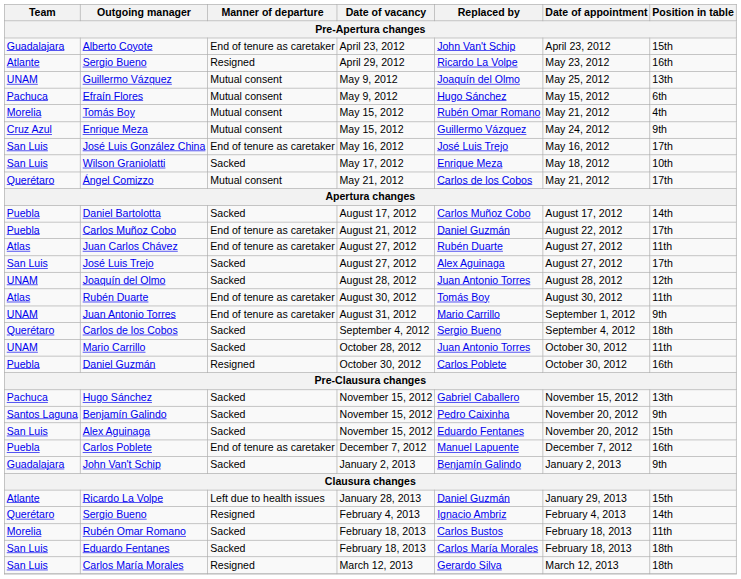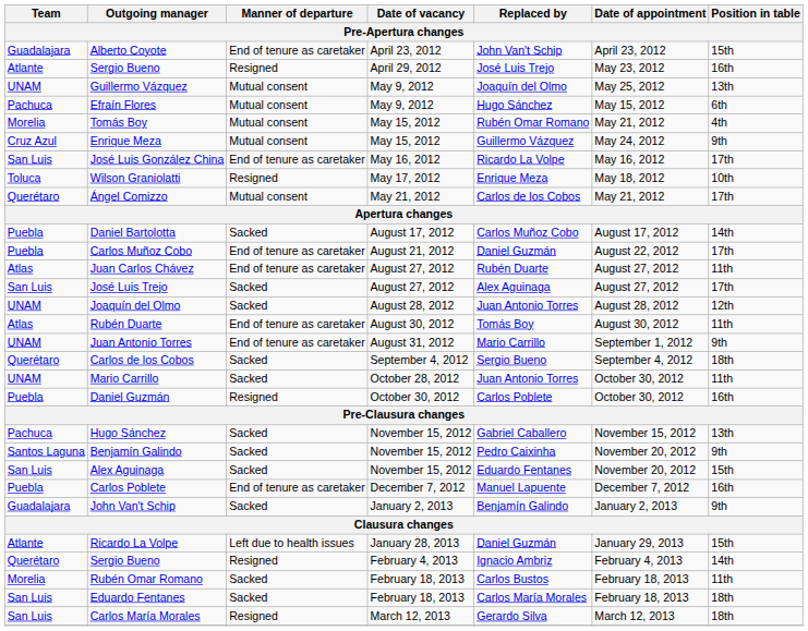 <table class="wikitable">
 <tr>
 <th>Team</th>
 <th>Outgoing manager</th>
 <th>Manner of departure</th>
 <th>Date of vacancy</th>
 <th>Replaced by</th>
 <th>Date of appointment</th>
 <th>Position in table</th>
 </tr>
 <tr>
 <th colspan=7>Pre-Apertura changes</th>
 </tr>
 <tr>
 <td><a href='#'>Guadalajara</a></td>
 <td> <a href='#'>Alberto Coyote</a></td>
 <td>End of tenure as caretaker</td>
 <td>April 23, 2012</td>
 <td> <a href='#'>John Van't Schip</a></td>
 <td>April 23, 2012</td>
 <td>15th</td>
 </tr>
 <tr>
 <td><a href='#'>Atlante</a></td>
 <td> <a href='#'>Sergio Bueno</a></td>
 <td>Resigned</td>
 <td>April 29, 2012</td>
-<td> <a href='#'>Ricardo La Volpe</a></td>
+<td> <a href='#'>José Luis Trejo</a></td>
 <td>May 23, 2012</td>
 <td>16th</td>
 </tr>
 <tr>
 <td><a href='#'>UNAM</a></td>
 <td> <a href='#'>Guillermo Vázquez</a></td>
 <td>Mutual consent</td>
 <td>May 9, 2012</td>
 <td> <a href='#'>Joaquín del Olmo</a></td>
 <td>May 25, 2012</td>
 <td>13th</td>
 </tr>
 <tr>
 <td><a href='#'>Pachuca</a></td>
 <td> <a href='#'>Efraín Flores</a></td>
 <td>Mutual consent</td>
 <td>May 9, 2012</td>
 <td> <a href='#'>Hugo Sánchez</a></td>
 <td>May 15, 2012</td>
 <td>6th</td>
 </tr>
 <tr>
 <td><a href='#'>Morelia</a></td>
 <td> <a href='#'>Tomás Boy</a></td>
 <td>Mutual consent</td>
 <td>May 15, 2012</td>
 <td> <a href='#'>Rubén Omar Romano</a></td>
 <td>May 21, 2012</td>
 <td>4th</td>
 </tr>
 <tr>
 <td><a href='#'>Cruz Azul</a></td>
 <td> <a href='#'>Enrique Meza</a></td>
 <td>Mutual consent</td>
 <td>May 15, 2012</td>
 <td> <a href='#'>Guillermo Vázquez</a></td>
 <td>May 24, 2012</td>
 <td>9th</td>
 </tr>
 <tr>
 <td><a href='#'>San Luis</a></td>
 <td> <a href='#'>José Luis González China</a></td>
 <td>End of tenure as caretaker</td>
 <td>May 16, 2012</td>
-<td> <a href='#'>José Luis Trejo</a></td>
+<td> <a href='#'>Ricardo La Volpe</a></td>
 <td>May 16, 2012</td>
 <td>17th</td>
 </tr>
 <tr>
-<td><a href='#'>San Luis</a></td>
+<td><a href='#'>Toluca</a></td>
 <td> <a href='#'>Wilson Graniolatti</a></td>
-<td>Sacked</td>
+<td>Resigned</td>
 <td>May 17, 2012</td>
 <td> <a href='#'>Enrique Meza</a></td>
 <td>May 18, 2012</td>
 <td>10th</td>
 </tr>
 <tr>
 <td><a href='#'>Querétaro</a></td>
 <td> <a href='#'>Ángel Comizzo</a></td>
 <td>Mutual consent</td>
 <td>May 21, 2012</td>
 <td> <a href='#'>Carlos de los Cobos</a></td>
 <td>May 21, 2012</td>
 <td>17th</td>
 </tr>
 <tr>
 <th colspan=7>Apertura changes</th>
 </tr>
 <tr>
 <td><a href='#'>Puebla</a></td>
 <td> <a href='#'>Daniel Bartolotta</a></td>
 <td>Sacked</td>
 <td>August 17, 2012</td>
 <td> <a href='#'>Carlos Muñoz Cobo</a></td>
 <td>August 17, 2012</td>
 <td>14th</td>
 </tr>
 <tr>
 <td><a href='#'>Puebla</a></td>
 <td> <a href='#'>Carlos Muñoz Cobo</a></td>
 <td>End of tenure as caretaker</td>
 <td>August 21, 2012</td>
 <td> <a href='#'>Daniel Guzmán</a></td>
 <td>August 22, 2012</td>
 <td>17th</td>
 </tr>
 <tr>
 <td><a href='#'>Atlas</a></td>
 <td> <a href='#'>Juan Carlos Chávez</a></td>
 <td>End of tenure as caretaker</td>
 <td>August 27, 2012</td>
 <td> <a href='#'>Rubén Duarte</a></td>
 <td>August 27, 2012</td>
 <td>11th</td>
 </tr>
 <tr>
 <td><a href='#'>San Luis</a></td>
 <td> <a href='#'>José Luis Trejo</a></td>
 <td>Sacked</td>
 <td>August 27, 2012</td>
 <td> <a href='#'>Alex Aguinaga</a></td>
 <td>August 27, 2012</td>
 <td>17th</td>
 </tr>
 <tr>
 <td><a href='#'>UNAM</a></td>
 <td> <a href='#'>Joaquín del Olmo</a></td>
 <td>Sacked</td>
 <td>August 28, 2012</td>
 <td> <a href='#'>Juan Antonio Torres</a></td>
 <td>August 28, 2012</td>
 <td>12th</td>
 </tr>
 <tr>
 <td><a href='#'>Atlas</a></td>
 <td> <a href='#'>Rubén Duarte</a></td>
 <td>End of tenure as caretaker</td>
 <td>August 30, 2012</td>
 <td> <a href='#'>Tomás Boy</a></td>
 <td>August 30, 2012</td>
 <td>11th</td>
 </tr>
 <tr>
 <td><a href='#'>UNAM</a></td>
 <td> <a href='#'>Juan Antonio Torres</a></td>
 <td>End of tenure as caretaker</td>
 <td>August 31, 2012</td>
 <td> <a href='#'>Mario Carrillo</a></td>
 <td>September 1, 2012</td>
 <td>9th</td>
 </tr>
 <tr>
 <td><a href='#'>Querétaro</a></td>
 <td> <a href='#'>Carlos de los Cobos</a></td>
 <td>Sacked</td>
 <td>September 4, 2012</td>
 <td> <a href='#'>Sergio Bueno</a></td>
 <td>September 4, 2012</td>
 <td>18th</td>
 </tr>
 <tr>
 <td><a href='#'>UNAM</a></td>
 <td> <a href='#'>Mario Carrillo</a></td>
 <td>Sacked</td>
 <td>October 28, 2012</td>
 <td> <a href='#'>Juan Antonio Torres</a></td>
 <td>October 30, 2012</td>
 <td>11th</td>
 </tr>
 <tr>
 <td><a href='#'>Puebla</a></td>
 <td> <a href='#'>Daniel Guzmán</a></td>
 <td>Resigned</td>
 <td>October 30, 2012</td>
 <td> <a href='#'>Carlos Poblete</a></td>
 <td>October 30, 2012</td>
 <td>16th</td>
 </tr>
 <tr>
 <th colspan=7>Pre-Clausura changes</th>
 </tr>
 <tr>
 <td><a href='#'>Pachuca</a></td>
 <td> <a href='#'>Hugo Sánchez</a></td>
 <td>Sacked</td>
 <td>November 15, 2012</td>
 <td> <a href='#'>Gabriel Caballero</a></td>
 <td>November 15, 2012</td>
 <td>13th</td>
 </tr>
 <tr>
 <td><a href='#'>Santos Laguna</a></td>
 <td> <a href='#'>Benjamín Galindo</a></td>
 <td>Sacked</td>
 <td>November 15, 2012</td>
 <td> <a href='#'>Pedro Caixinha</a></td>
 <td>November 20, 2012</td>
 <td>9th</td>
 </tr>
 <tr>
 <td><a href='#'>San Luis</a></td>
 <td> <a href='#'>Alex Aguinaga</a></td>
 <td>Sacked</td>
 <td>November 15, 2012</td>
 <td> <a href='#'>Eduardo Fentanes</a></td>
 <td>November 20, 2012</td>
 <td>15th</td>
 </tr>
 <tr>
 <td><a href='#'>Puebla</a></td>
 <td> <a href='#'>Carlos Poblete</a></td>
 <td>End of tenure as caretaker</td>
 <td>December 7, 2012</td>
 <td> <a href='#'>Manuel Lapuente</a></td>
 <td>December 7, 2012</td>
 <td>16th</td>
 </tr>
 <tr>
 <td><a href='#'>Guadalajara</a></td>
 <td> <a href='#'>John Van't Schip</a></td>
 <td>Sacked</td>
 <td>January 2, 2013</td>
 <td> <a href='#'>Benjamín Galindo</a></td>
 <td>January 2, 2013</td>
 <td>9th</td>
 </tr>
 <tr>
 <th colspan=7>Clausura changes</th>
 </tr>
 <tr>
 <td><a href='#'>Atlante</a></td>
 <td> <a href='#'>Ricardo La Volpe</a></td>
 <td>Left due to health issues</td>
 <td>January 28, 2013</td>
 <td> <a href='#'>Daniel Guzmán</a></td>
 <td>January 29, 2013</td>
 <td>15th</td>
 </tr>
 <tr>
 <td><a href='#'>Querétaro</a></td>
 <td> <a href='#'>Sergio Bueno</a></td>
 <td>Resigned</td>
 <td>February 4, 2013</td>
 <td> <a href='#'>Ignacio Ambriz</a></td>
 <td>February 4, 2013</td>
 <td>14th</td>
 </tr>
 <tr>
 <td><a href='#'>Morelia</a></td>
 <td> <a href='#'>Rubén Omar Romano</a></td>
 <td>Sacked</td>
 <td>February 18, 2013</td>
 <td> <a href='#'>Carlos Bustos</a></td>
 <td>February 18, 2013</td>
 <td>11th</td>
 </tr>
 <tr>
 <td><a href='#'>San Luis</a></td>
 <td> <a href='#'>Eduardo Fentanes</a></td>
 <td>Sacked</td>
 <td>February 18, 2013</td>
 <td> <a href='#'>Carlos María Morales</a></td>
 <td>February 18, 2013</td>
 <td>18th</td>
 </tr>
 <tr>
 <td><a href='#'>San Luis</a></td>
 <td> <a href='#'>Carlos María Morales</a></td>
 <td>Resigned</td>
 <td>March 12, 2013</td>
 <td> <a href='#'>Gerardo Silva</a></td>
 <td>March 12, 2013</td>
 <td>18th</td>
 </tr>
 <tr>
 </tr>
 </table>
